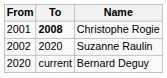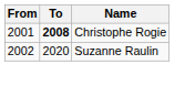 <table class="wikitable">
 <tr>
 <th>From</th>
 <th>To</th>
 <th>Name</th>
 </tr>
 <tr>
 <td>2001</td>
 <td><strong>2008</strong></td>
 <td>Christophe Rogie</td>
 </tr>
 <tr>
 <td>2002</td>
 <td>2020</td>
 <td>Suzanne Raulin</td>
 </tr>
-<tr>
-<td>2020</td>
-<td>current</td>
-<td>Bernard Deguy</td>
-</tr>
 </table>
